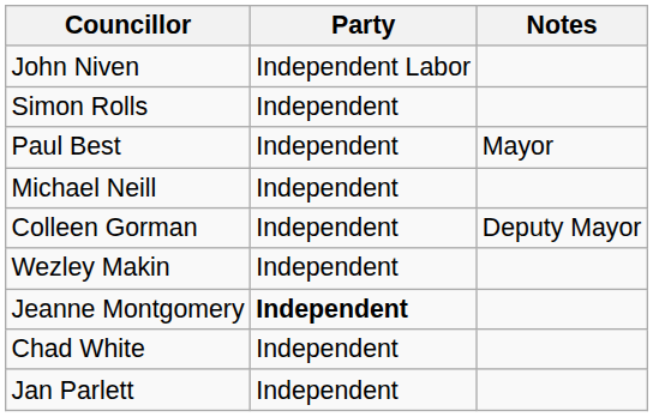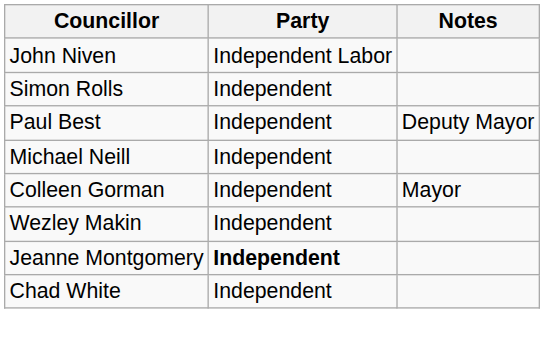 <table class="wikitable">
 <tr>
 <th>Councillor</th>
 <th>Party</th>
 <th>Notes</th>
 </tr>
 <tr>
 <td>John Niven</td>
 <td>Independent Labor</td>
 <td></td>
 </tr>
 <tr>
 <td>Simon Rolls</td>
 <td>Independent</td>
 <td></td>
 </tr>
 <tr>
 <td>Paul Best</td>
 <td>Independent</td>
-<td>Mayor</td>
+<td>Deputy Mayor</td>
 </tr>
 <tr>
 <td>Michael Neill</td>
 <td>Independent</td>
 <td></td>
 </tr>
 <tr>
 <td>Colleen Gorman</td>
 <td>Independent</td>
-<td>Deputy Mayor</td>
+<td>Mayor</td>
 </tr>
 <tr>
 <td>Wezley Makin</td>
 <td>Independent</td>
 <td></td>
 </tr>
 <tr>
 <td>Jeanne Montgomery</td>
 <td><strong>Independent</strong></td>
 <td></td>
 </tr>
 <tr>
 <td>Chad White</td>
 <td>Independent</td>
 <td></td>
 </tr>
-<tr>
-<td>Jan Parlett</td>
-<td>Independent</td>
-<td></td>
-</tr>
 </table>
